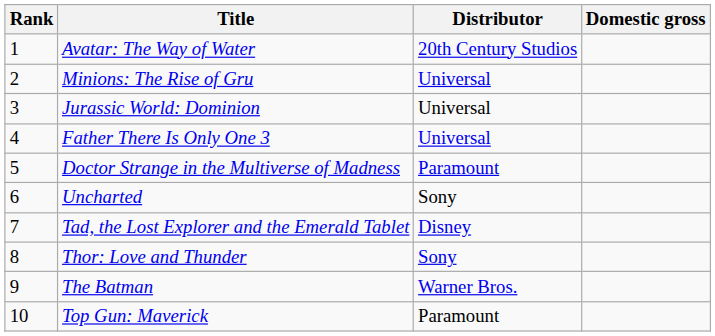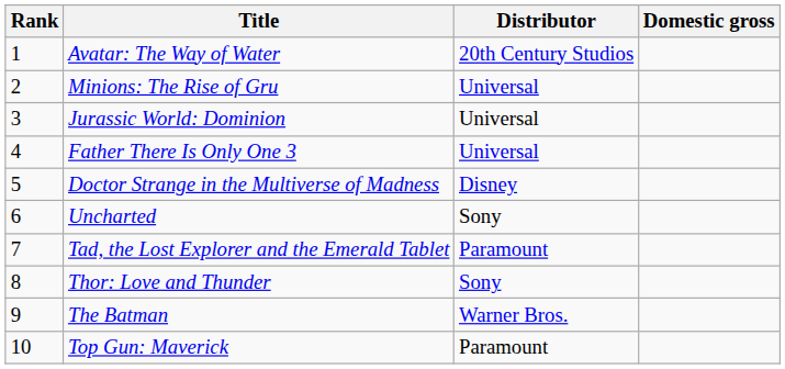 <table class="wikitable sortable" style="margin:auto; margin:auto;">
 <tr>
 <th>Rank</th>
 <th>Title</th>
 <th>Distributor</th>
 <th>Domestic gross</th>
 </tr>
 <tr>
 <td>1</td>
 <td><em><a href='#'>Avatar: The Way of Water</a></em></td>
 <td><a href='#'>20th Century Studios</a></td>
 <td></td>
 </tr>
 <tr>
 <td>2</td>
 <td><em><a href='#'>Minions: The Rise of Gru</a></em></td>
 <td><a href='#'>Universal</a></td>
 <td></td>
 </tr>
 <tr>
 <td>3</td>
 <td><em><a href='#'>Jurassic World: Dominion</a></em></td>
 <td>Universal</td>
 <td></td>
 </tr>
 <tr>
 <td>4</td>
 <td><em><a href='#'>Father There Is Only One 3</a></em></td>
 <td><a href='#'>Universal</a></td>
 <td></td>
 </tr>
 <tr>
 <td>5</td>
 <td><em><a href='#'>Doctor Strange in the Multiverse of Madness</a></em></td>
-<td><a href='#'>Paramount</a></td>
+<td><a href='#'>Disney</a></td>
 <td></td>
 </tr>
 <tr>
 <td>6</td>
 <td><em><a href='#'>Uncharted</a></em></td>
 <td>Sony</td>
 <td></td>
 </tr>
 <tr>
 <td>7</td>
 <td><em><a href='#'>Tad, the Lost Explorer and the Emerald Tablet</a></em></td>
-<td><a href='#'>Disney</a></td>
+<td><a href='#'>Paramount</a></td>
 <td></td>
 </tr>
 <tr>
 <td>8</td>
 <td><em><a href='#'>Thor: Love and Thunder</a></em></td>
 <td><a href='#'>Sony</a></td>
 <td></td>
 </tr>
 <tr>
 <td>9</td>
 <td><em><a href='#'>The Batman</a></em></td>
 <td><a href='#'>Warner Bros.</a></td>
 <td></td>
 </tr>
 <tr>
 <td>10</td>
 <td><em><a href='#'>Top Gun: Maverick</a></em></td>
 <td>Paramount</td>
 <td></td>
 </tr>
 </table>
